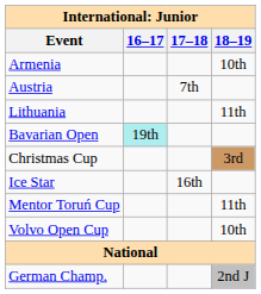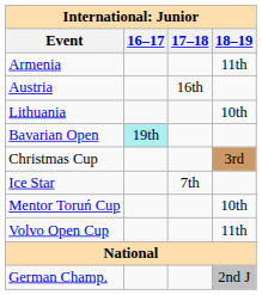 <table class="wikitable" style="text-align:center">
 <tr>
 <th colspan="4" style="background-color: #ffdead; " align="center">International: Junior</th>
 </tr>
 <tr>
 <th>Event</th>
 <th><a href='#'>16–17</a></th>
 <th><a href='#'>17–18</a></th>
 <th><a href='#'>18–19</a></th>
 </tr>
 <tr>
 <td align=left> <a href='#'>Armenia</a></td>
 <td></td>
 <td></td>
-<td>10th</td>
+<td>11th</td>
 </tr>
 <tr>
 <td align=left> <a href='#'>Austria</a></td>
 <td></td>
-<td>7th</td>
+<td>16th</td>
 <td></td>
 </tr>
 <tr>
 <td align=left> <a href='#'>Lithuania</a></td>
 <td></td>
 <td></td>
-<td>11th</td>
+<td>10th</td>
 </tr>
 <tr>
 <td align=left><a href='#'>Bavarian Open</a></td>
 <td style="background: paleturquoise;">19th</td>
 <td></td>
 <td></td>
 </tr>
 <tr>
 <td align=left>Christmas Cup</td>
 <td></td>
 <td></td>
 <td bgcolor=cc9966>3rd</td>
 </tr>
 <tr>
 <td align=left><a href='#'>Ice Star</a></td>
 <td></td>
-<td>16th</td>
+<td>7th</td>
 <td></td>
 </tr>
 <tr>
 <td align=left><a href='#'>Mentor Toruń Cup</a></td>
 <td></td>
 <td></td>
-<td>11th</td>
+<td>10th</td>
 </tr>
 <tr>
 <td align=left><a href='#'>Volvo Open Cup</a></td>
 <td></td>
 <td></td>
-<td>10th</td>
+<td>11th</td>
 </tr>
 <tr>
 <th colspan="4" style="background-color: #ffdead; " align="center">National</th>
 </tr>
 <tr>
 <td align=left><a href='#'>German Champ.</a></td>
 <td></td>
 <td></td>
 <td bgcolor=silver>2nd J</td>
 </tr>
 </table>
